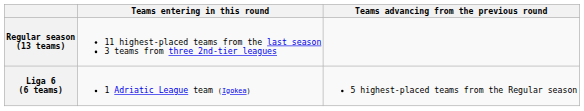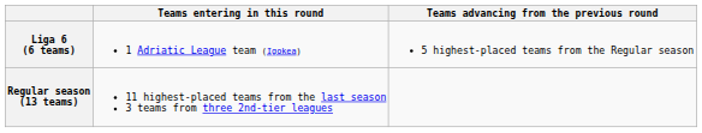 <table class="wikitable">
 <tr>
 <th></th>
 <th>Teams entering in this round</th>
 <th>Teams advancing from the previous round</th>
 </tr>
 <tr>
+<th>Liga 6<br>(6 teams)</th>
+<td><br><ul><li>1 <a href='#'>Adriatic League</a> team <small>(<a href='#'>Igokea</a>)</small></li></ul></td>
+<td><br><ul><li>5 highest-placed teams from the Regular season</li></ul></td>
+</tr>
+<tr>
 <th>Regular season<br>(13 teams)</th>
 <td><br><ul><li>11 highest-placed teams from the <a href='#'>last season</a></li><li>3 teams from <a href='#'>three 2nd-tier leagues</a></li></ul></td>
 <td></td>
 </tr>
-<tr>
-<th>Liga 6<br>(6 teams)</th>
-<td><br><ul><li>1 <a href='#'>Adriatic League</a> team <small>(<a href='#'>Igokea</a>)</small></li></ul></td>
-<td><br><ul><li>5 highest-placed teams from the Regular season</li></ul></td>
-</tr>
 </table>
